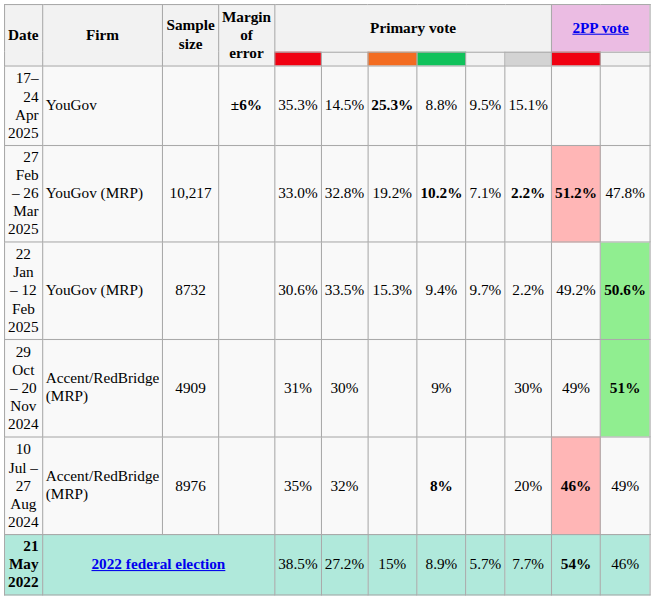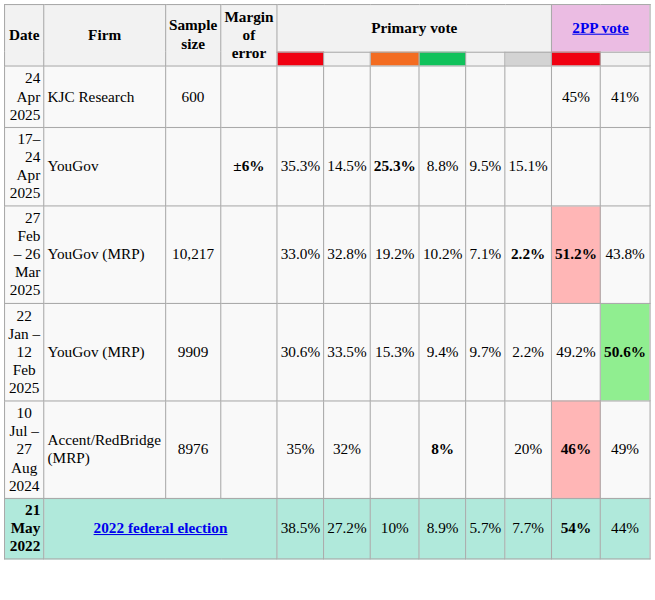 <table class="nowrap wikitable tpl-blanktable" style=text-align:center;font-size:90%>
 <tr>
 <th rowspan=2>Date</th>
 <th rowspan=2>Firm</th>
 <th rowspan=2>Sample<br>size</th>
 <th rowspan=2>Margin<br>of error</th>
 <th colspan=6>Primary vote</th>
 <th colspan=2 class=unsortable style=background:#ebbce3><a href='#'>2PP vote</a></th>
 </tr>
 <tr>
 <th class="unsortable" style="background:#F00011"></th>
 <th style=background:></th>
 <th class=unsortable style=background:#f36c21></th>
 <th class=unsortable style=background:#10C25B></th>
 <th class=unsortable style=background:></th>
 <th class=unsortable style=background:lightgray></th>
 <th class="unsortable" style="background:#F00011"></th>
 <th style=background:></th>
+</tr>
+<tr>
+<td align=right>24 Apr 2025</td>
+<td align=left>KJC Research</td>
+<td>600</td>
+<td></td>
+<td></td>
+<td></td>
+<td></td>
+<td></td>
+<td></td>
+<td></td>
+<td>45%</td>
+<td>41%</td>
 </tr>
 <tr>
 <td align=right>17–24 Apr 2025</td>
 <td align=left>YouGov</td>
 <td></td>
 <td><strong>±6%</strong></td>
 <td>35.3%</td>
 <td>14.5%</td>
 <td><strong>25.3%</strong></td>
 <td>8.8%</td>
 <td>9.5%</td>
 <td>15.1%</td>
 <td></td>
 <td></td>
 </tr>
 <tr>
 <td align=right>27 Feb – 26 Mar 2025</td>
 <td align=left>YouGov (MRP)</td>
 <td>10,217</td>
 <td></td>
 <td>33.0%</td>
 <td>32.8%</td>
 <td>19.2%</td>
-<td><strong>10.2%</strong></td>
+<td>10.2%</td>
 <td>7.1%</td>
 <td><strong>2.2%</strong></td>
 <th style=background:#FFB6B6>51.2%</th>
-<td>47.8%</td>
+<td>43.8%</td>
 </tr>
 <tr>
 <td>22 Jan – 12 Feb 2025</td>
 <td align=left>YouGov (MRP)</td>
-<td>8732</td>
+<td>9909</td>
 <td></td>
 <td>30.6%</td>
 <td>33.5%</td>
 <td>15.3%</td>
 <td>9.4%</td>
 <td>9.7%</td>
 <td>2.2%</td>
 <td>49.2%</td>
 <th style=background:#90ee90>50.6%</th>
-</tr>
-<tr>
-<td>29 Oct – 20 Nov 2024</td>
-<td align=left>Accent/RedBridge (MRP)</td>
-<td>4909</td>
-<td></td>
-<td>31%</td>
-<td>30%</td>
-<td></td>
-<td>9%</td>
-<td></td>
-<td>30%</td>
-<td>49%</td>
-<th style=background:#90ee90>51%</th>
 </tr>
 <tr>
 <td>10 Jul – 27 Aug 2024</td>
 <td align=left>Accent/RedBridge (MRP)</td>
 <td>8976</td>
 <td></td>
 <td>35%</td>
 <td>32%</td>
 <td></td>
 <td><strong>8%</strong></td>
 <td></td>
 <td>20%</td>
 <th style=background:#FFB6B6>46%</th>
 <td>49%</td>
 </tr>
 <tr>
 </tr>
 <tr style="background:#b0e9db">
 <td style="text-align:right" data-sort-value="21-May-2022"><strong>21 May 2022</strong></td>
 <td colspan="3" style="text-align:center"><strong><a href='#'>2022 federal election</a></strong></td>
 <td>38.5%</td>
 <td>27.2%</td>
-<td>15%</td>
+<td>10%</td>
 <td>8.9%</td>
 <td>5.7%</td>
 <td>7.7%</td>
 <td><strong>54%</strong></td>
-<td>46%</td>
+<td>44%</td>
 </tr>
 </table>
